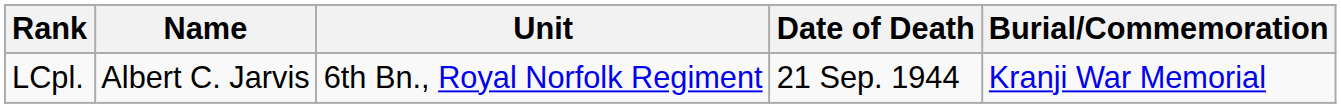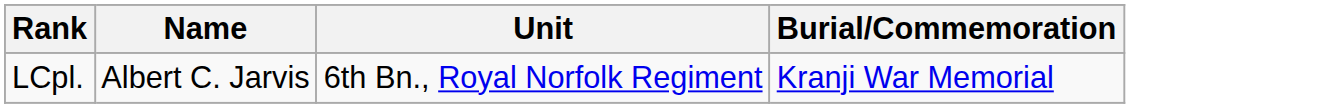 <table class="wikitable">
 <tr>
 <th>Rank</th>
 <th>Name</th>
 <th>Unit</th>
-<th>Date of Death</th>
 <th>Burial/Commemoration</th>
 </tr>
 <tr>
 <td>LCpl.</td>
 <td>Albert C. Jarvis</td>
 <td>6th Bn., <a href='#'>Royal Norfolk Regiment</a></td>
-<td>21 Sep. 1944</td>
 <td><a href='#'>Kranji War Memorial</a></td>
 </tr>
 </table>
